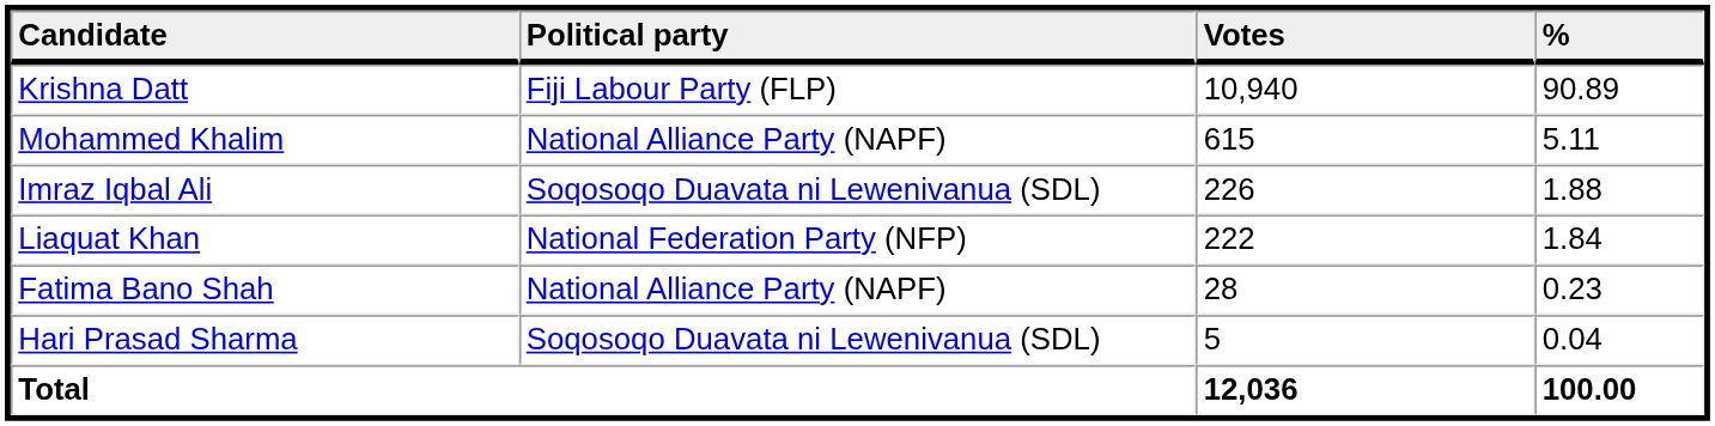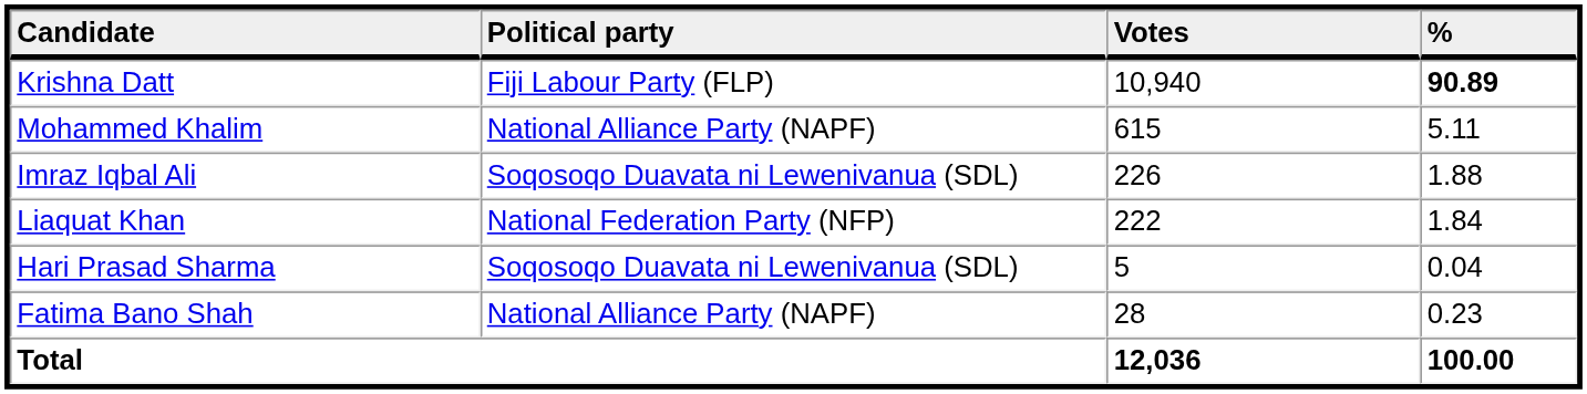 <table table width="70%" border="1" align="center" cellpadding=3 cellspacing=0 style="margin:5px; border:3px solid;">
 <tr>
 <td td width="30%" style="border-bottom:3px solid; background:#efefef;"><strong>Candidate</strong></td>
 <td td width="40%" style="border-bottom:3px solid; background:#efefef;"><strong>Political party</strong></td>
 <td td width="20%" style="border-bottom:3px solid; background:#efefef;"><strong>Votes</strong></td>
 <td td width="10%" style="border-bottom:3px solid; background:#efefef;"><strong>%</strong></td>
 </tr>
 <tr>
 <td><a href='#'>Krishna Datt</a></td>
 <td><a href='#'>Fiji Labour Party</a> (FLP)</td>
 <td>10,940</td>
-<td>90.89</td>
+<td><strong>90.89</strong></td>
 </tr>
 <tr>
 <td><a href='#'>Mohammed Khalim</a></td>
 <td><a href='#'>National Alliance Party</a> (NAPF)</td>
 <td>615</td>
 <td>5.11</td>
 </tr>
 <tr>
 <td><a href='#'>Imraz Iqbal Ali</a></td>
 <td><a href='#'>Soqosoqo Duavata ni Lewenivanua</a> (SDL)</td>
 <td>226</td>
 <td>1.88</td>
 </tr>
 <tr>
 <td><a href='#'>Liaquat Khan</a></td>
 <td><a href='#'>National Federation Party</a> (NFP)</td>
 <td>222</td>
 <td>1.84</td>
 </tr>
 <tr>
+<td><a href='#'>Hari Prasad Sharma</a></td>
+<td><a href='#'>Soqosoqo Duavata ni Lewenivanua</a> (SDL)</td>
+<td>5</td>
+<td>0.04</td>
+</tr>
+<tr>
 <td><a href='#'>Fatima Bano Shah</a></td>
 <td><a href='#'>National Alliance Party</a> (NAPF)</td>
 <td>28</td>
 <td>0.23</td>
-</tr>
-<tr>
-<td><a href='#'>Hari Prasad Sharma</a></td>
-<td><a href='#'>Soqosoqo Duavata ni Lewenivanua</a> (SDL)</td>
-<td>5</td>
-<td>0.04</td>
 </tr>
 <tr>
 <td colspan=2><strong>Total</strong></td>
 <td><strong>12,036</strong></td>
 <td><strong>100.00</strong></td>
 </tr>
 <tr>
 </tr>
 </table>
